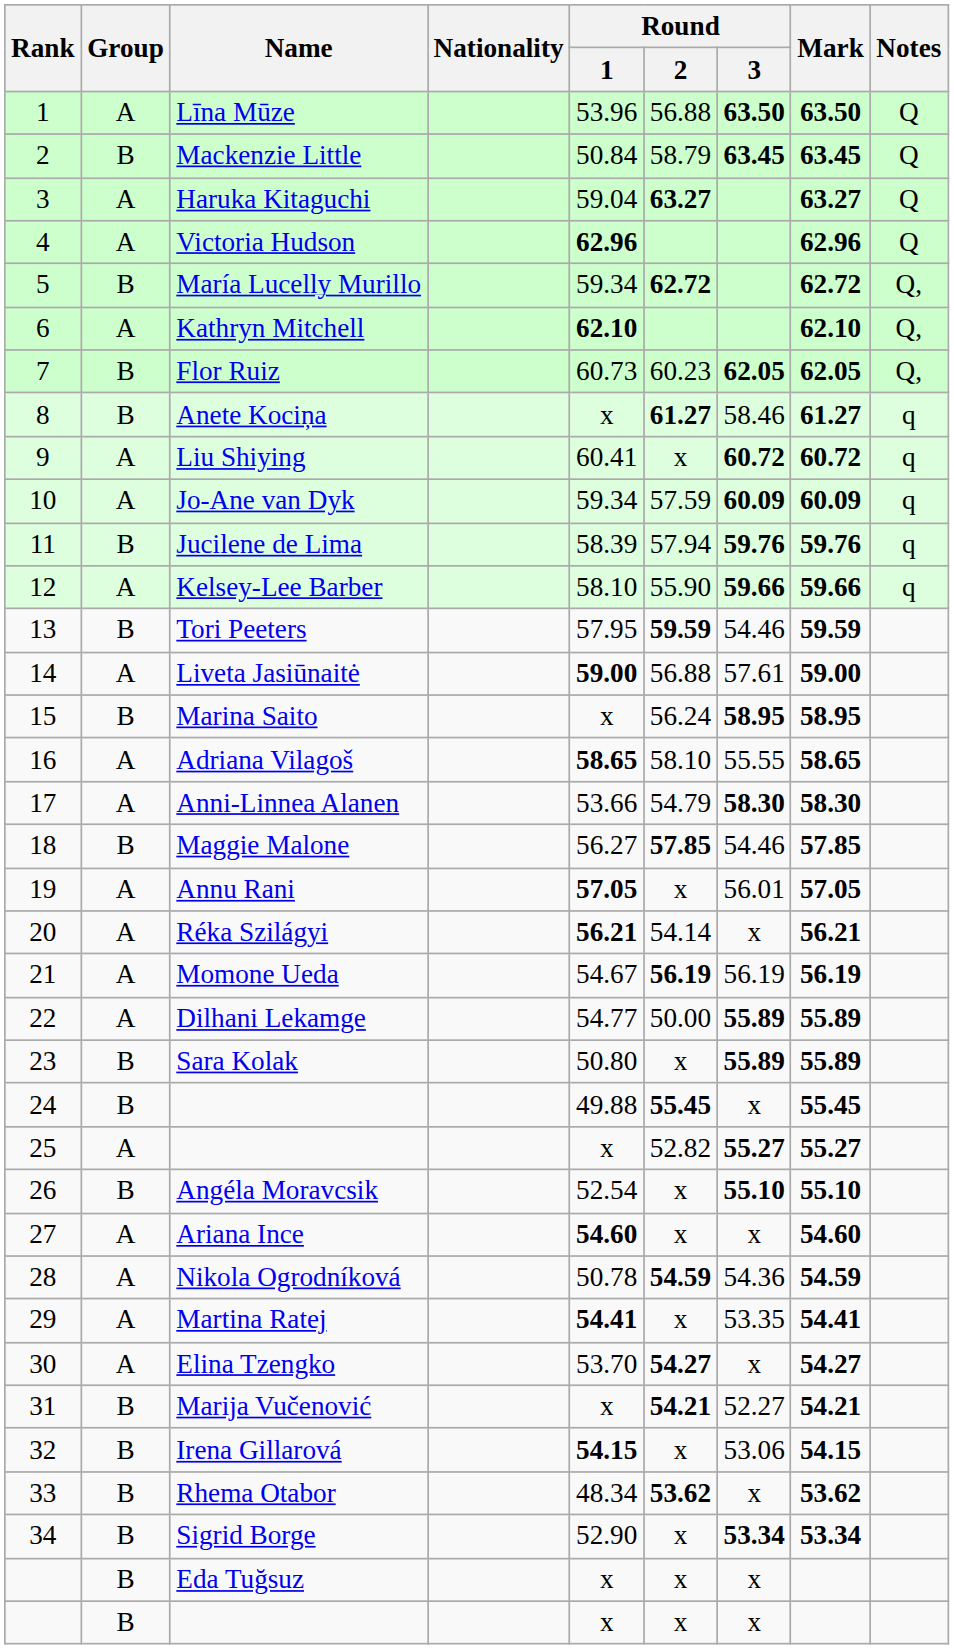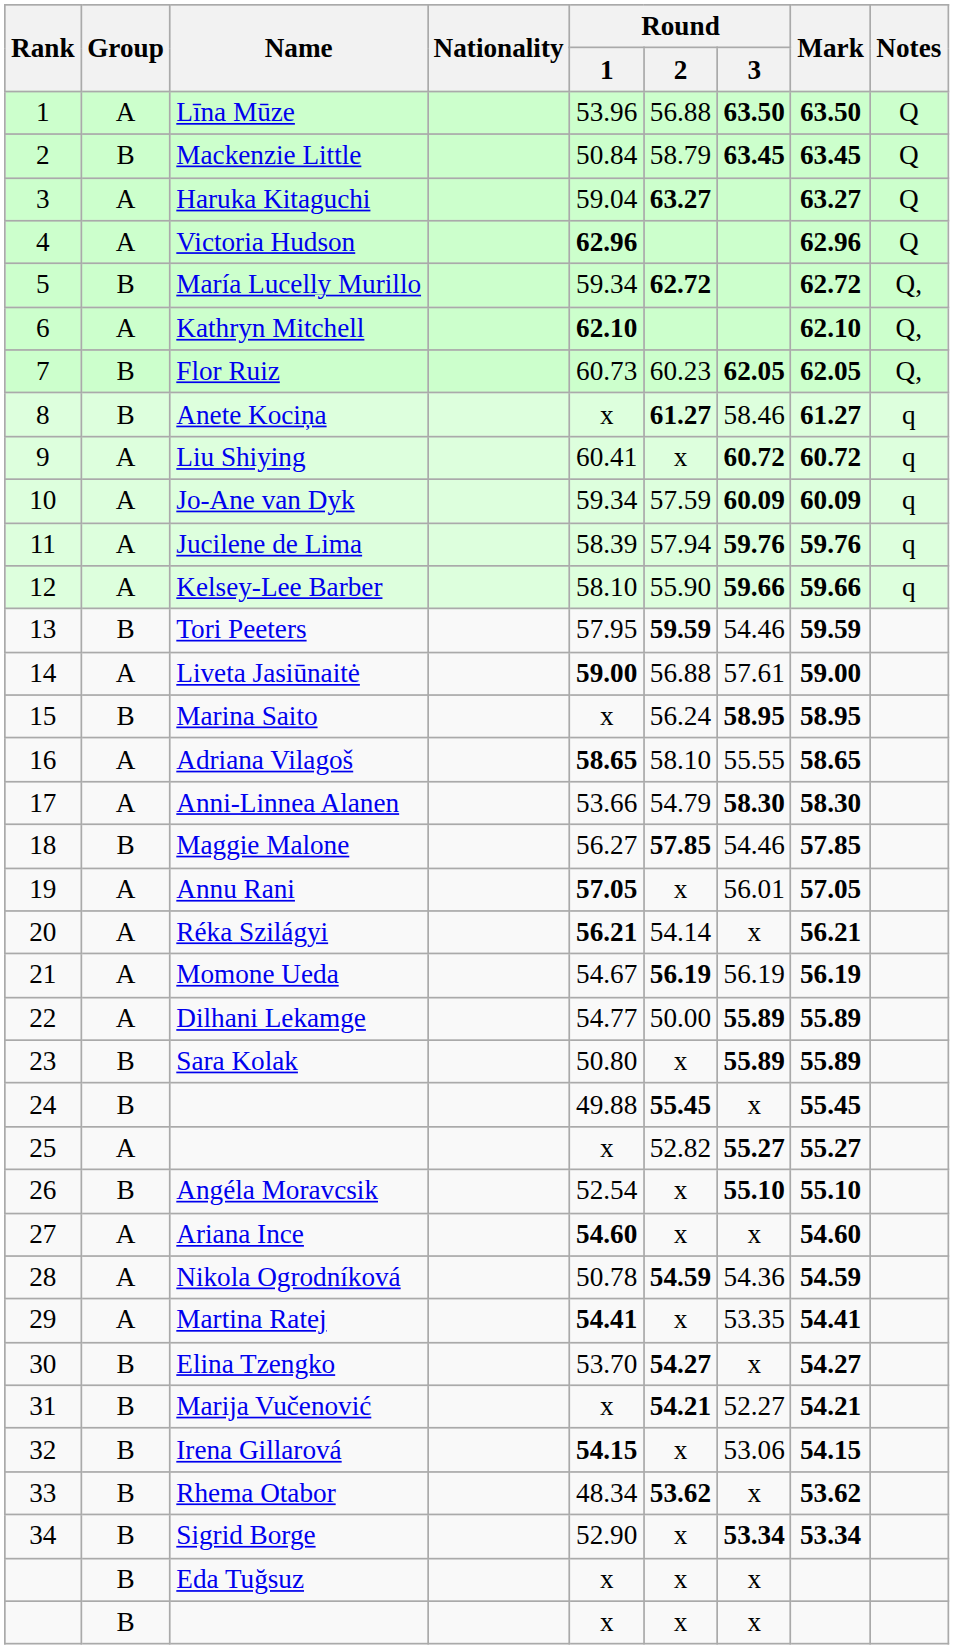 <table class="wikitable sortable" style="text-align:center">
 <tr>
 <th rowspan=2>Rank</th>
 <th rowspan=2>Group</th>
 <th rowspan=2>Name</th>
 <th rowspan=2>Nationality</th>
 <th colspan=3>Round</th>
 <th rowspan=2>Mark</th>
 <th rowspan=2>Notes</th>
 </tr>
 <tr>
 <th>1</th>
 <th>2</th>
 <th>3</th>
 </tr>
 <tr bgcolor=ccffcc>
 <td>1</td>
 <td>A</td>
 <td align=left><a href='#'>Līna Mūze</a></td>
 <td align=left></td>
 <td>53.96</td>
 <td>56.88</td>
 <td><strong>63.50</strong></td>
 <td><strong>63.50</strong></td>
 <td>Q</td>
 </tr>
 <tr bgcolor=ccffcc>
 <td>2</td>
 <td>B</td>
 <td align=left><a href='#'>Mackenzie Little</a></td>
 <td align=left></td>
 <td>50.84</td>
 <td>58.79</td>
 <td><strong>63.45</strong></td>
 <td><strong>63.45</strong></td>
 <td>Q</td>
 </tr>
 <tr bgcolor=ccffcc>
 <td>3</td>
 <td>A</td>
 <td align=left><a href='#'>Haruka Kitaguchi</a></td>
 <td align=left></td>
 <td>59.04</td>
 <td><strong>63.27</strong></td>
 <td></td>
 <td><strong>63.27</strong></td>
 <td>Q</td>
 </tr>
 <tr bgcolor=ccffcc>
 <td>4</td>
 <td>A</td>
 <td align=left><a href='#'>Victoria Hudson</a></td>
 <td align=left></td>
 <td><strong>62.96</strong></td>
 <td></td>
 <td></td>
 <td><strong>62.96</strong></td>
 <td>Q</td>
 </tr>
 <tr bgcolor=ccffcc>
 <td>5</td>
 <td>B</td>
 <td align=left><a href='#'>María Lucelly Murillo</a></td>
 <td align=left></td>
 <td>59.34</td>
 <td><strong>62.72</strong></td>
 <td></td>
 <td><strong>62.72</strong></td>
 <td>Q, <strong></strong></td>
 </tr>
 <tr bgcolor=ccffcc>
 <td>6</td>
 <td>A</td>
 <td align=left><a href='#'>Kathryn Mitchell</a></td>
 <td align=left></td>
 <td><strong>62.10</strong></td>
 <td></td>
 <td></td>
 <td><strong>62.10</strong></td>
 <td>Q, <strong></strong></td>
 </tr>
 <tr bgcolor=ccffcc>
 <td>7</td>
 <td>B</td>
 <td align=left><a href='#'>Flor Ruiz</a></td>
 <td align=left></td>
 <td>60.73</td>
 <td>60.23</td>
 <td><strong>62.05</strong></td>
 <td><strong>62.05</strong></td>
 <td>Q, <strong></strong></td>
 </tr>
 <tr bgcolor=ddffdd>
 <td>8</td>
 <td>B</td>
 <td align=left><a href='#'>Anete Kociņa</a></td>
 <td align=left></td>
 <td>x</td>
 <td><strong>61.27</strong></td>
 <td>58.46</td>
 <td><strong>61.27</strong></td>
 <td>q</td>
 </tr>
 <tr bgcolor=ddffdd>
 <td>9</td>
 <td>A</td>
 <td align=left><a href='#'>Liu Shiying</a></td>
 <td align=left></td>
 <td>60.41</td>
 <td>x</td>
 <td><strong>60.72</strong></td>
 <td><strong>60.72</strong></td>
 <td>q</td>
 </tr>
 <tr bgcolor=ddffdd>
 <td>10</td>
 <td>A</td>
 <td align=left><a href='#'>Jo-Ane van Dyk</a></td>
 <td align=left></td>
 <td>59.34</td>
 <td>57.59</td>
 <td><strong>60.09</strong></td>
 <td><strong>60.09</strong></td>
 <td>q</td>
 </tr>
 <tr bgcolor=ddffdd>
 <td>11</td>
-<td>B</td>
+<td>A</td>
 <td align=left><a href='#'>Jucilene de Lima</a></td>
 <td align=left></td>
 <td>58.39</td>
 <td>57.94</td>
 <td><strong>59.76</strong></td>
 <td><strong>59.76</strong></td>
 <td>q</td>
 </tr>
 <tr bgcolor=ddffdd>
 <td>12</td>
 <td>A</td>
 <td align=left><a href='#'>Kelsey-Lee Barber</a></td>
 <td align=left></td>
 <td>58.10</td>
 <td>55.90</td>
 <td><strong>59.66</strong></td>
 <td><strong>59.66</strong></td>
 <td>q</td>
 </tr>
 <tr>
 <td>13</td>
 <td>B</td>
 <td align=left><a href='#'>Tori Peeters</a></td>
 <td align=left></td>
 <td>57.95</td>
 <td><strong>59.59</strong></td>
 <td>54.46</td>
 <td><strong>59.59</strong></td>
 <td></td>
 </tr>
 <tr>
 <td>14</td>
 <td>A</td>
 <td align=left><a href='#'>Liveta Jasiūnaitė</a></td>
 <td align=left></td>
 <td><strong>59.00</strong></td>
 <td>56.88</td>
 <td>57.61</td>
 <td><strong>59.00</strong></td>
 <td></td>
 </tr>
 <tr>
 <td>15</td>
 <td>B</td>
 <td align=left><a href='#'>Marina Saito</a></td>
 <td align=left></td>
 <td>x</td>
 <td>56.24</td>
 <td><strong>58.95</strong></td>
 <td><strong>58.95</strong></td>
 <td></td>
 </tr>
 <tr>
 <td>16</td>
 <td>A</td>
 <td align=left><a href='#'>Adriana Vilagoš</a></td>
 <td align=left></td>
 <td><strong>58.65</strong></td>
 <td>58.10</td>
 <td>55.55</td>
 <td><strong>58.65</strong></td>
 <td></td>
 </tr>
 <tr>
 <td>17</td>
 <td>A</td>
 <td align=left><a href='#'>Anni-Linnea Alanen</a></td>
 <td align=left></td>
 <td>53.66</td>
 <td>54.79</td>
 <td><strong>58.30</strong></td>
 <td><strong>58.30</strong></td>
 <td></td>
 </tr>
 <tr>
 <td>18</td>
 <td>B</td>
 <td align=left><a href='#'>Maggie Malone</a></td>
 <td align=left></td>
 <td>56.27</td>
 <td><strong>57.85</strong></td>
 <td>54.46</td>
 <td><strong>57.85</strong></td>
 <td></td>
 </tr>
 <tr>
 <td>19</td>
 <td>A</td>
 <td align=left><a href='#'>Annu Rani</a></td>
 <td align=left></td>
 <td><strong>57.05</strong></td>
 <td>x</td>
 <td>56.01</td>
 <td><strong>57.05</strong></td>
 <td></td>
 </tr>
 <tr>
 <td>20</td>
 <td>A</td>
 <td align=left><a href='#'>Réka Szilágyi</a></td>
 <td align=left></td>
 <td><strong>56.21</strong></td>
 <td>54.14</td>
 <td>x</td>
 <td><strong>56.21</strong></td>
 <td></td>
 </tr>
 <tr>
 <td>21</td>
 <td>A</td>
 <td align=left><a href='#'>Momone Ueda</a></td>
 <td align=left></td>
 <td>54.67</td>
 <td><strong>56.19</strong></td>
 <td>56.19</td>
 <td><strong>56.19</strong></td>
 <td></td>
 </tr>
 <tr>
 <td>22</td>
 <td>A</td>
 <td align=left><a href='#'>Dilhani Lekamge</a></td>
 <td align=left></td>
 <td>54.77</td>
 <td>50.00</td>
 <td><strong>55.89</strong></td>
 <td><strong>55.89</strong></td>
 <td></td>
 </tr>
 <tr>
 <td>23</td>
 <td>B</td>
 <td align=left><a href='#'>Sara Kolak</a></td>
 <td align=left></td>
 <td>50.80</td>
 <td>x</td>
 <td><strong>55.89</strong></td>
 <td><strong>55.89</strong></td>
 <td></td>
 </tr>
 <tr>
 <td>24</td>
 <td>B</td>
 <td align=left></td>
 <td align=left></td>
 <td>49.88</td>
 <td><strong>55.45</strong></td>
 <td>x</td>
 <td><strong>55.45</strong></td>
 <td></td>
 </tr>
 <tr>
 <td>25</td>
 <td>A</td>
 <td align=left></td>
 <td align=left></td>
 <td>x</td>
 <td>52.82</td>
 <td><strong>55.27</strong></td>
 <td><strong>55.27</strong></td>
 <td></td>
 </tr>
 <tr>
 <td>26</td>
 <td>B</td>
 <td align=left><a href='#'>Angéla Moravcsik</a></td>
 <td align=left></td>
 <td>52.54</td>
 <td>x</td>
 <td><strong>55.10</strong></td>
 <td><strong>55.10</strong></td>
 <td></td>
 </tr>
 <tr>
 <td>27</td>
 <td>A</td>
 <td align=left><a href='#'>Ariana Ince</a></td>
 <td align=left></td>
 <td><strong>54.60</strong></td>
 <td>x</td>
 <td>x</td>
 <td><strong>54.60</strong></td>
 <td></td>
 </tr>
 <tr>
 <td>28</td>
 <td>A</td>
 <td align=left><a href='#'>Nikola Ogrodníková</a></td>
 <td align=left></td>
 <td>50.78</td>
 <td><strong>54.59</strong></td>
 <td>54.36</td>
 <td><strong>54.59</strong></td>
 <td></td>
 </tr>
 <tr>
 <td>29</td>
 <td>A</td>
 <td align=left><a href='#'>Martina Ratej</a></td>
 <td align=left></td>
 <td><strong>54.41</strong></td>
 <td>x</td>
 <td>53.35</td>
 <td><strong>54.41</strong></td>
 <td></td>
 </tr>
 <tr>
 <td>30</td>
-<td>A</td>
+<td>B</td>
 <td align=left><a href='#'>Elina Tzengko</a></td>
 <td align=left></td>
 <td>53.70</td>
 <td><strong>54.27</strong></td>
 <td>x</td>
 <td><strong>54.27</strong></td>
 <td></td>
 </tr>
 <tr>
 <td>31</td>
 <td>B</td>
 <td align=left><a href='#'>Marija Vučenović</a></td>
 <td align=left></td>
 <td>x</td>
 <td><strong>54.21</strong></td>
 <td>52.27</td>
 <td><strong>54.21</strong></td>
 <td></td>
 </tr>
 <tr>
 <td>32</td>
 <td>B</td>
 <td align=left><a href='#'>Irena Gillarová</a></td>
 <td align=left></td>
 <td><strong>54.15</strong></td>
 <td>x</td>
 <td>53.06</td>
 <td><strong>54.15</strong></td>
 <td></td>
 </tr>
 <tr>
 <td>33</td>
 <td>B</td>
 <td align=left><a href='#'>Rhema Otabor</a></td>
 <td align=left></td>
 <td>48.34</td>
 <td><strong>53.62</strong></td>
 <td>x</td>
 <td><strong>53.62</strong></td>
 <td></td>
 </tr>
 <tr>
 <td>34</td>
 <td>B</td>
 <td align=left><a href='#'>Sigrid Borge</a></td>
 <td align=left></td>
 <td>52.90</td>
 <td>x</td>
 <td><strong>53.34</strong></td>
 <td><strong>53.34</strong></td>
 <td></td>
 </tr>
 <tr>
 <td></td>
 <td>B</td>
 <td align=left><a href='#'>Eda Tuğsuz</a></td>
 <td align=left></td>
 <td>x</td>
 <td>x</td>
 <td>x</td>
 <td></td>
 <td></td>
 </tr>
 <tr>
 <td></td>
 <td>B</td>
 <td align=left></td>
 <td align=left></td>
 <td>x</td>
 <td>x</td>
 <td>x</td>
 <td></td>
 <td></td>
 </tr>
 </table>
